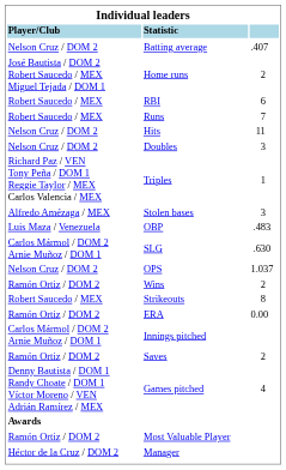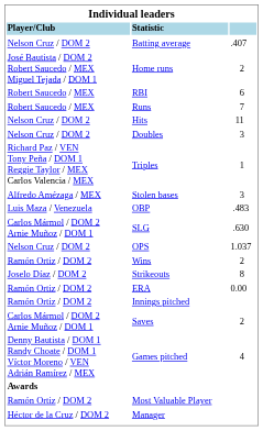 <table cellpadding="1" width="350px" style="font-size: 80%; border: 1px solid gray;">
 <tr align="center" style="font-size: larger;">
 <td colspan=6><strong>Individual leaders</strong></td>
 </tr>
 <tr style="background:lightblue;">
 <td><strong>Player/Club</strong></td>
 <td><strong>Statistic</strong></td>
 <td></td>
 </tr>
 <tr align="center" style="vertical-align: middle;" style="background:lightblue;">
 </tr>
 <tr>
 <td><a href='#'>Nelson Cruz</a> / <a href='#'>DOM 2</a></td>
 <td><a href='#'>Batting average</a></td>
 <td>.407</td>
 </tr>
 <tr>
 <td><a href='#'>José Bautista</a> / <a href='#'>DOM 2</a> <br> <a href='#'>Robert Saucedo</a> / <a href='#'>MEX</a> <br> <a href='#'>Miguel Tejada</a> / <a href='#'>DOM 1</a></td>
 <td><a href='#'>Home runs</a></td>
 <td>     2</td>
 </tr>
 <tr>
 <td><a href='#'>Robert Saucedo</a> / <a href='#'>MEX</a></td>
 <td><a href='#'>RBI</a></td>
 <td>     6</td>
 </tr>
 <tr>
 <td><a href='#'>Robert Saucedo</a> / <a href='#'>MEX</a></td>
 <td><a href='#'>Runs</a></td>
 <td>     7</td>
 </tr>
 <tr>
 <td><a href='#'>Nelson Cruz</a> / <a href='#'>DOM 2</a></td>
 <td><a href='#'>Hits</a></td>
 <td>  11</td>
 </tr>
 <tr>
 <td><a href='#'>Nelson Cruz</a> / <a href='#'>DOM 2</a></td>
 <td><a href='#'>Doubles</a></td>
 <td>     3</td>
 </tr>
 <tr>
 <td><a href='#'>Richard Paz</a> / <a href='#'>VEN</a> <br> <a href='#'>Tony Peña</a> / <a href='#'>DOM 1</a> <br> <a href='#'>Reggie Taylor</a> / <a href='#'>MEX</a> <br> Carlos Valencia / <a href='#'>MEX</a></td>
 <td><a href='#'>Triples</a></td>
 <td>    1</td>
 </tr>
 <tr>
 <td><a href='#'>Alfredo Amézaga</a> / <a href='#'>MEX</a></td>
 <td><a href='#'>Stolen bases</a></td>
 <td>     3</td>
 </tr>
 <tr>
 <td><a href='#'>Luis Maza</a> / <a href='#'>Venezuela</a></td>
 <td><a href='#'>OBP</a></td>
 <td> .483</td>
 </tr>
 <tr>
 <td><a href='#'>Carlos Mármol</a> / <a href='#'>DOM 2</a> <br> <a href='#'>Arnie Muñoz</a> / <a href='#'>DOM 1</a></td>
 <td><a href='#'>SLG</a></td>
 <td> .630</td>
 </tr>
 <tr>
 <td><a href='#'>Nelson Cruz</a> / <a href='#'>DOM 2</a></td>
 <td><a href='#'>OPS</a></td>
 <td>1.037</td>
 </tr>
 <tr>
 <td><a href='#'>Ramón Ortiz</a> / <a href='#'>DOM 2</a></td>
 <td><a href='#'>Wins</a></td>
 <td>     2</td>
 </tr>
 <tr>
-<td><a href='#'>Robert Saucedo</a> / <a href='#'>MEX</a></td>
+<td><a href='#'>Joselo Díaz</a> / <a href='#'>DOM 2</a></td>
 <td><a href='#'>Strikeouts</a></td>
 <td>    8</td>
 </tr>
 <tr>
 <td><a href='#'>Ramón Ortiz</a> / <a href='#'>DOM 2</a></td>
 <td><a href='#'>ERA</a></td>
 <td>0.00</td>
 </tr>
 <tr>
-<td><a href='#'>Carlos Mármol</a> / <a href='#'>DOM 2</a> <br> <a href='#'>Arnie Muñoz</a> / <a href='#'>DOM 1</a></td>
+<td><a href='#'>Ramón Ortiz</a> / <a href='#'>DOM 2</a></td>
 <td><a href='#'>Innings pitched</a></td>
 <td></td>
 </tr>
 <tr>
-<td><a href='#'>Ramón Ortiz</a> / <a href='#'>DOM 2</a></td>
+<td><a href='#'>Carlos Mármol</a> / <a href='#'>DOM 2</a> <br> <a href='#'>Arnie Muñoz</a> / <a href='#'>DOM 1</a></td>
 <td><a href='#'>Saves</a></td>
 <td>     2</td>
 </tr>
 <tr>
 <td><a href='#'>Denny Bautista</a> / <a href='#'>DOM 1</a> <br> <a href='#'>Randy Choate</a> / <a href='#'>DOM 1</a> <br> <a href='#'>Víctor Moreno</a> / <a href='#'>VEN</a> <br> <a href='#'>Adrián Ramírez</a> / <a href='#'>MEX</a></td>
 <td><a href='#'>Games pitched</a></td>
 <td>     4</td>
 </tr>
 <tr>
 <td><strong>Awards</strong></td>
 </tr>
 <tr>
 <td><a href='#'>Ramón Ortiz</a> / <a href='#'>DOM 2</a></td>
 <td><a href='#'>Most Valuable Player</a></td>
 </tr>
 <tr>
 <td><a href='#'>Héctor de la Cruz</a> / <a href='#'>DOM 2</a></td>
 <td><a href='#'>Manager</a></td>
 </tr>
 <tr>
 </tr>
 <tr>
 </tr>
 </table>
